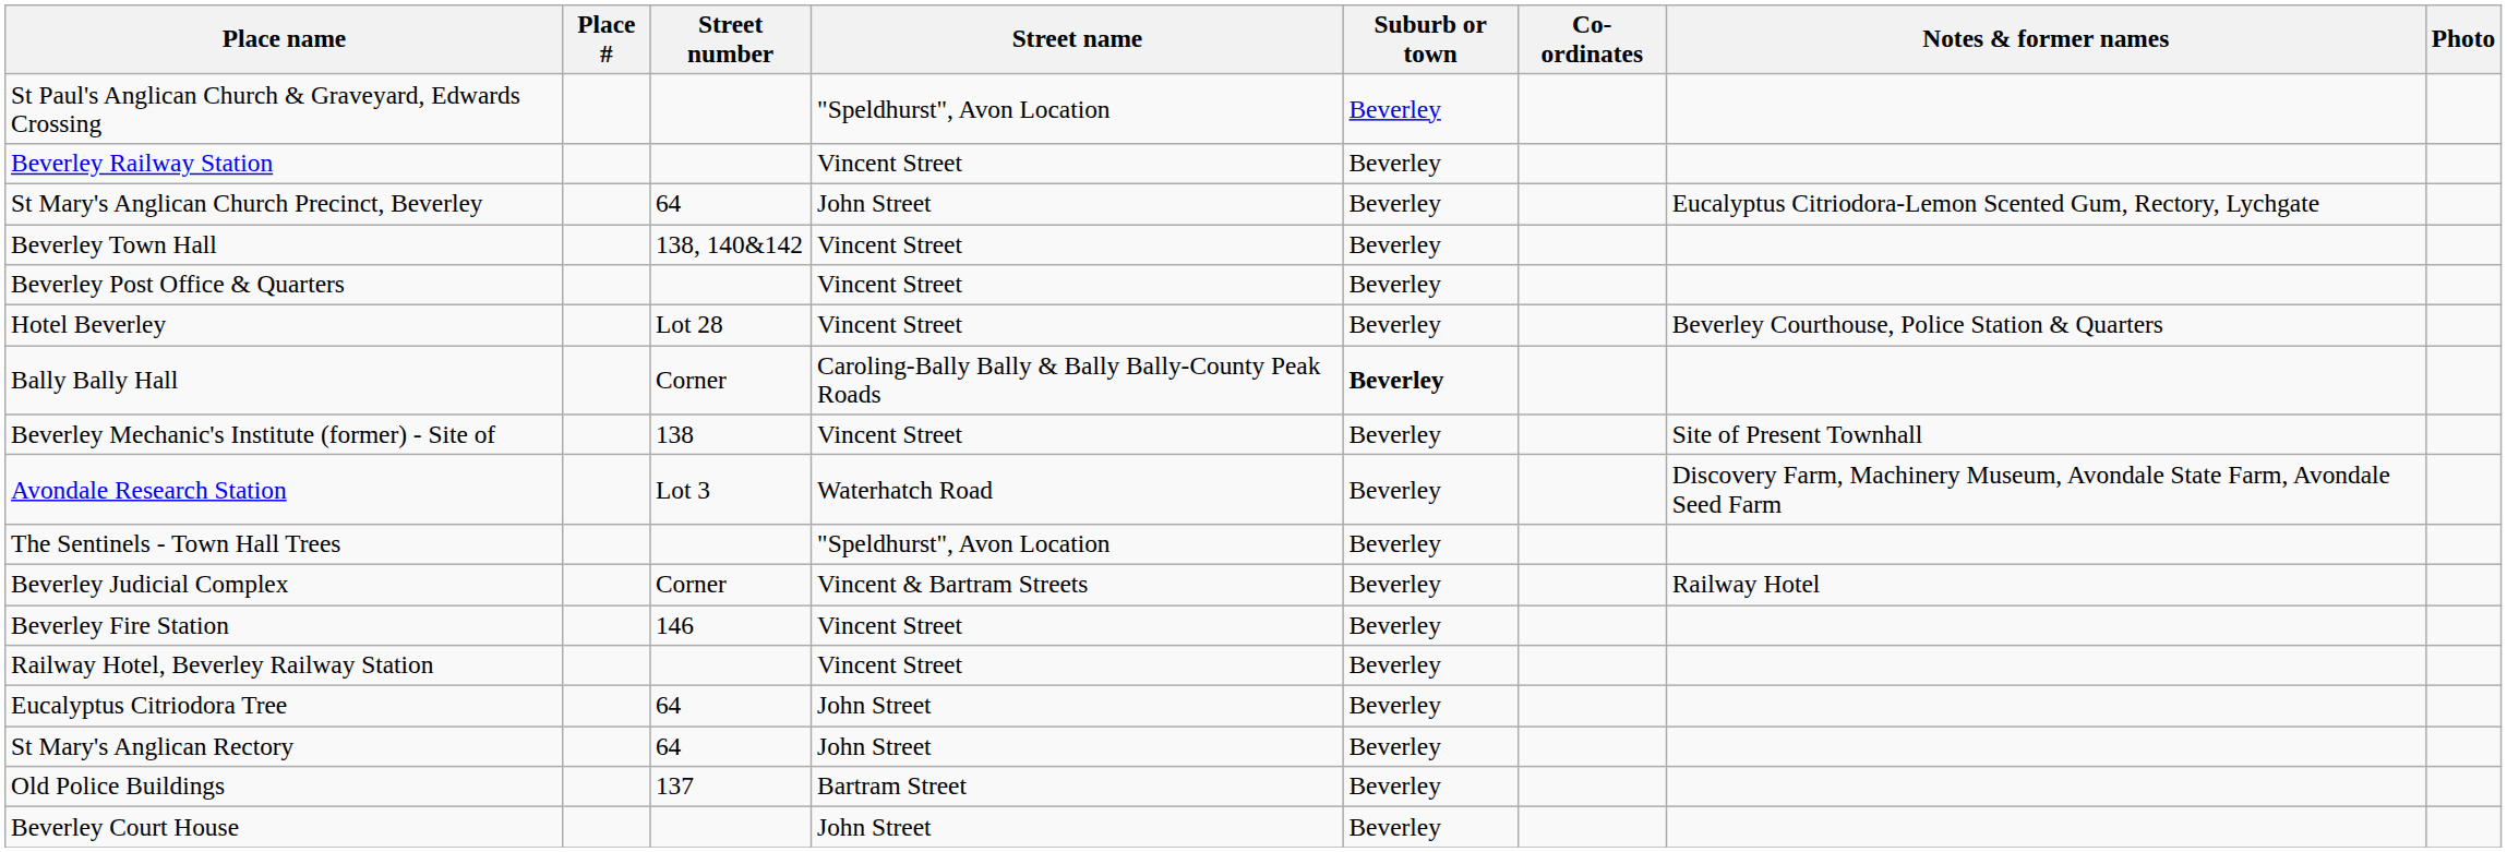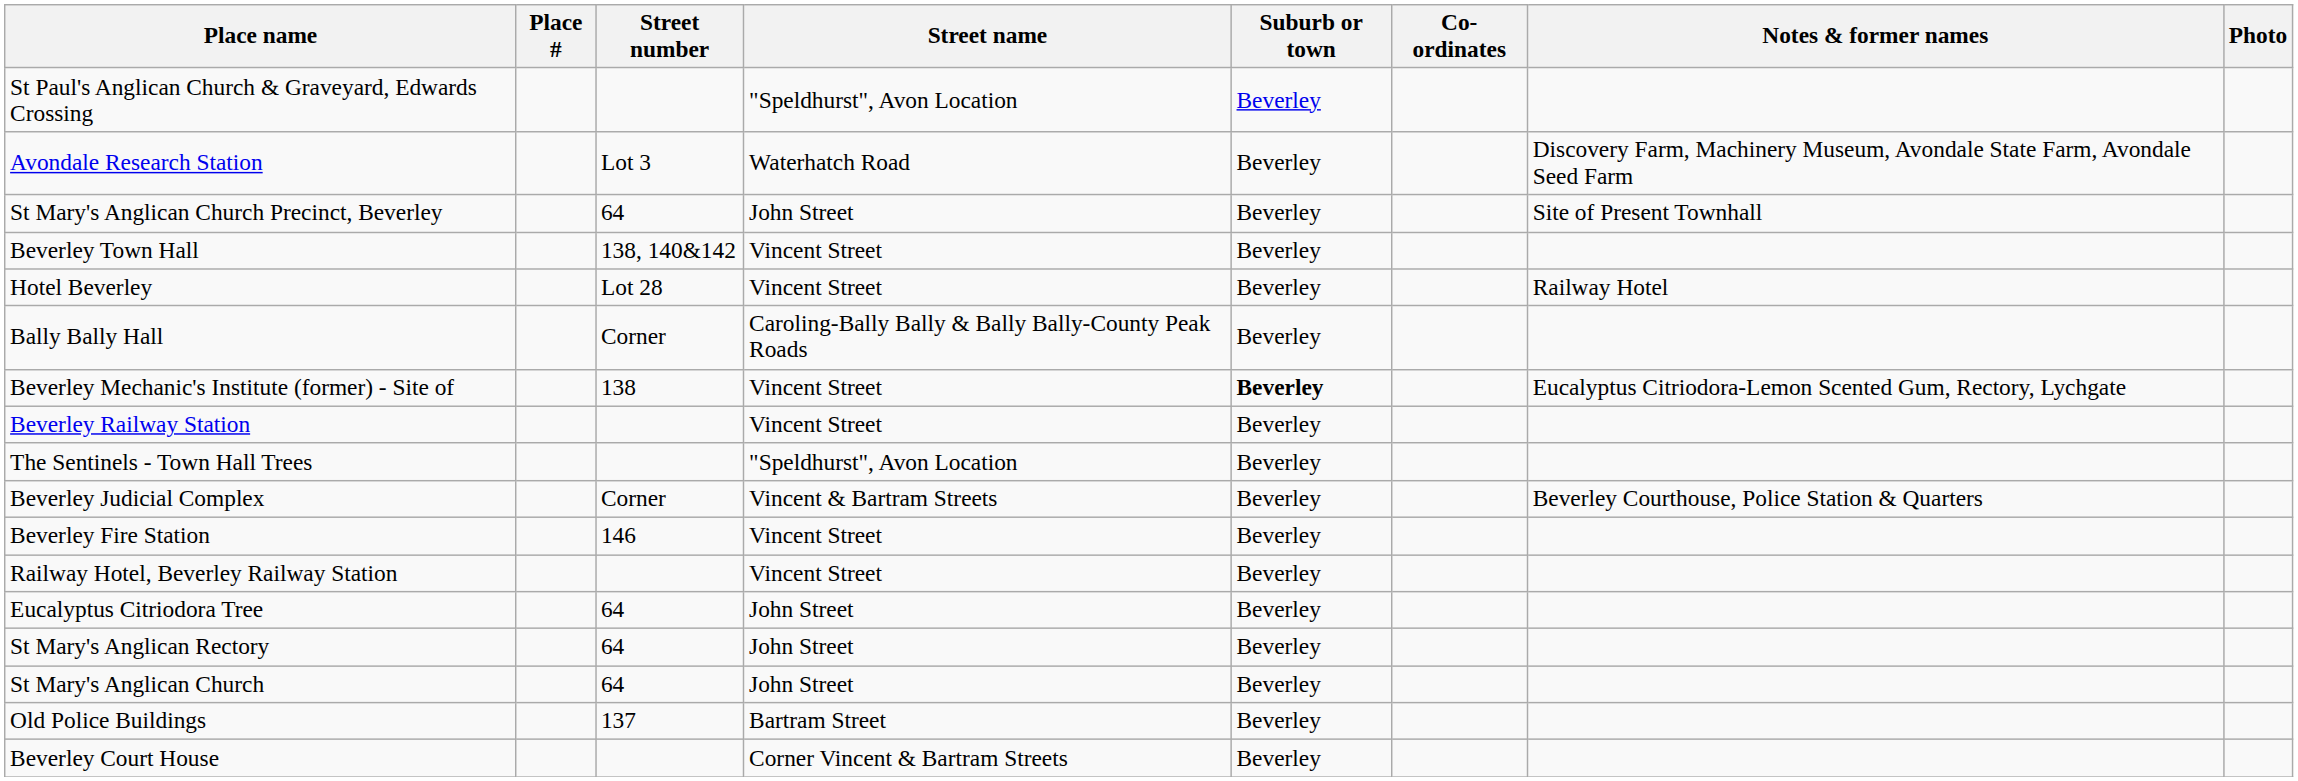 <table class="wikitable sortable">
 <tr>
 <th>Place name</th>
 <th>Place #</th>
 <th>Street number</th>
 <th>Street name</th>
 <th>Suburb or town</th>
 <th>Co-ordinates</th>
 <th class="unsortable">Notes & former names</th>
 <th class="unsortable">Photo</th>
 </tr>
 <tr>
 <td>St Paul's Anglican Church & Graveyard, Edwards Crossing</td>
 <td></td>
 <td></td>
 <td>"Speldhurst", Avon Location</td>
 <td><a href='#'>Beverley</a></td>
 <td></td>
 <td></td>
 <td></td>
 </tr>
 <tr>
-<td><a href='#'>Beverley Railway Station</a></td>
+<td><a href='#'>Avondale Research Station</a></td>
 <td></td>
-<td></td>
-<td>Vincent Street</td>
+<td>Lot 3</td>
+<td>Waterhatch Road</td>
 <td>Beverley</td>
 <td></td>
-<td></td>
+<td>Discovery Farm, Machinery Museum, Avondale State Farm, Avondale Seed Farm</td>
 <td></td>
 </tr>
 <tr>
 <td>St Mary's Anglican Church Precinct, Beverley</td>
 <td></td>
 <td>64</td>
 <td>John Street</td>
 <td>Beverley</td>
 <td></td>
-<td>Eucalyptus Citriodora-Lemon Scented Gum, Rectory, Lychgate</td>
+<td>Site of Present Townhall</td>
 <td></td>
 </tr>
 <tr>
 <td>Beverley Town Hall</td>
 <td></td>
 <td>138, 140&142</td>
 <td>Vincent Street</td>
 <td>Beverley</td>
 <td></td>
 <td></td>
 <td></td>
 </tr>
 <tr>
-<td>Beverley Post Office & Quarters</td>
-<td></td>
-<td></td>
-<td>Vincent Street</td>
-<td>Beverley</td>
-<td></td>
-<td></td>
-<td></td>
-</tr>
-<tr>
 <td>Hotel Beverley</td>
 <td></td>
 <td>Lot 28</td>
 <td>Vincent Street</td>
 <td>Beverley</td>
 <td></td>
-<td>Beverley Courthouse, Police Station & Quarters</td>
+<td>Railway Hotel</td>
 <td></td>
 </tr>
 <tr>
 <td>Bally Bally Hall</td>
 <td></td>
 <td>Corner</td>
 <td>Caroling-Bally Bally & Bally Bally-County Peak Roads</td>
-<td><strong>Beverley</strong></td>
+<td>Beverley</td>
 <td></td>
 <td></td>
 <td></td>
 </tr>
 <tr>
 <td>Beverley Mechanic's Institute (former) - Site of</td>
 <td></td>
 <td>138</td>
 <td>Vincent Street</td>
-<td>Beverley</td>
+<td><strong>Beverley</strong></td>
 <td></td>
-<td>Site of Present Townhall</td>
+<td>Eucalyptus Citriodora-Lemon Scented Gum, Rectory, Lychgate</td>
 <td></td>
 </tr>
 <tr>
-<td><a href='#'>Avondale Research Station</a></td>
+<td><a href='#'>Beverley Railway Station</a></td>
 <td></td>
-<td>Lot 3</td>
-<td>Waterhatch Road</td>
+<td></td>
+<td>Vincent Street</td>
 <td>Beverley</td>
 <td></td>
-<td>Discovery Farm, Machinery Museum, Avondale State Farm, Avondale Seed Farm</td>
+<td></td>
 <td></td>
 </tr>
 <tr>
 <td>The Sentinels - Town Hall Trees</td>
 <td></td>
 <td></td>
 <td>"Speldhurst", Avon Location</td>
 <td>Beverley</td>
 <td></td>
 <td></td>
 <td></td>
 </tr>
 <tr>
 <td>Beverley Judicial Complex</td>
 <td></td>
 <td>Corner</td>
 <td>Vincent & Bartram Streets</td>
 <td>Beverley</td>
 <td></td>
-<td>Railway Hotel</td>
+<td>Beverley Courthouse, Police Station & Quarters</td>
 <td></td>
 </tr>
 <tr>
 <td>Beverley Fire Station</td>
 <td></td>
 <td>146</td>
 <td>Vincent Street</td>
 <td>Beverley</td>
 <td></td>
 <td></td>
 <td></td>
 </tr>
 <tr>
 <td>Railway Hotel, Beverley Railway Station</td>
 <td></td>
 <td></td>
 <td>Vincent Street</td>
 <td>Beverley</td>
 <td></td>
 <td></td>
 <td></td>
 </tr>
 <tr>
 <td>Eucalyptus Citriodora Tree</td>
 <td></td>
 <td>64</td>
 <td>John Street</td>
 <td>Beverley</td>
 <td></td>
 <td></td>
 <td></td>
 </tr>
 <tr>
 <td>St Mary's Anglican Rectory</td>
 <td></td>
 <td>64</td>
 <td>John Street</td>
 <td>Beverley</td>
 <td></td>
 <td></td>
 <td></td>
 </tr>
 <tr>
+<td>St Mary's Anglican Church</td>
+<td></td>
+<td>64</td>
+<td>John Street</td>
+<td>Beverley</td>
+<td></td>
+<td></td>
+<td></td>
+</tr>
+<tr>
 <td>Old Police Buildings</td>
 <td></td>
 <td>137</td>
 <td>Bartram Street</td>
 <td>Beverley</td>
 <td></td>
 <td></td>
 <td></td>
 </tr>
 <tr>
 <td>Beverley Court House</td>
 <td></td>
 <td></td>
-<td>John Street</td>
+<td>Corner Vincent & Bartram Streets</td>
 <td>Beverley</td>
 <td></td>
 <td></td>
 <td></td>
 </tr>
 </table>
